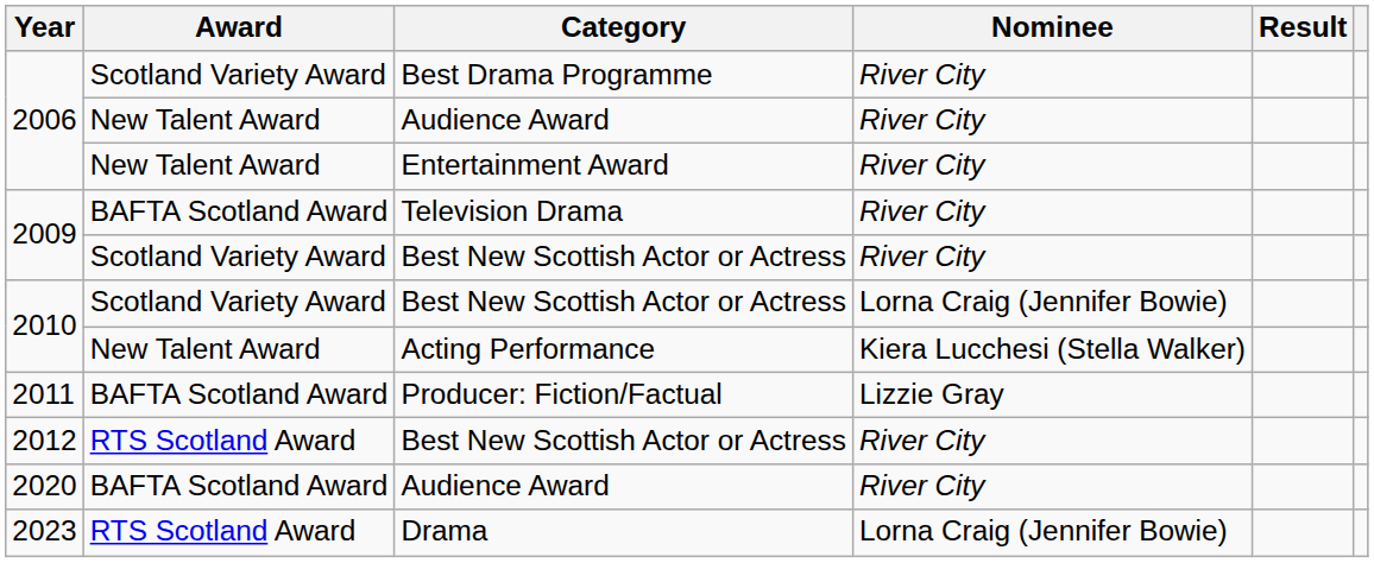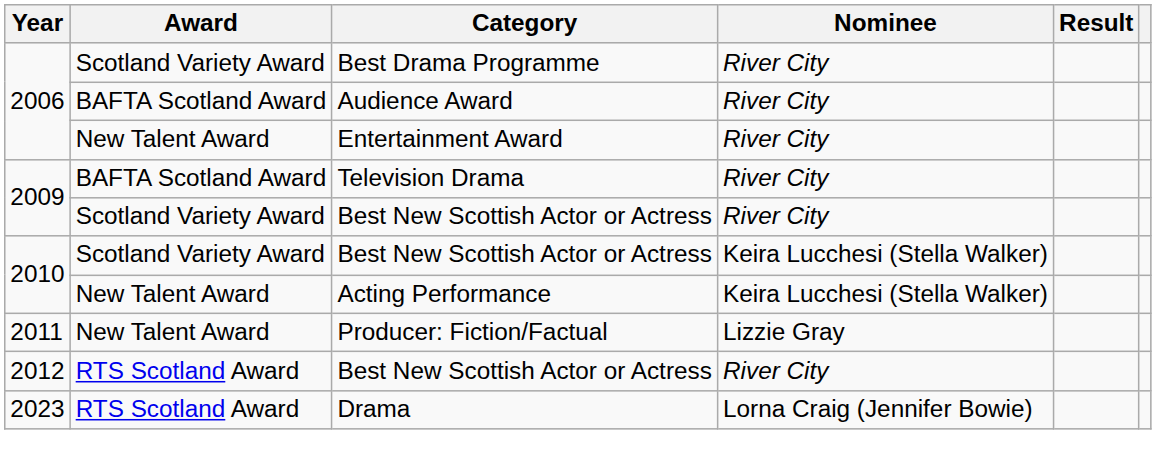 <table class="wikitable">
 <tr>
 <th>Year</th>
 <th>Award</th>
 <th>Category</th>
 <th>Nominee</th>
 <th>Result</th>
 <th></th>
 </tr>
 <tr>
 <td rowspan="3">2006</td>
 <td>Scotland Variety Award</td>
 <td>Best Drama Programme</td>
 <td><em>River City</em></td>
 <td></td>
 <td></td>
 </tr>
 <tr>
-<td>New Talent Award</td>
+<td>BAFTA Scotland Award</td>
 <td>Audience Award</td>
 <td><em>River City</em></td>
 <td></td>
 <td></td>
 </tr>
 <tr>
 <td>New Talent Award</td>
 <td>Entertainment Award</td>
 <td><em>River City</em></td>
 <td></td>
 <td></td>
 </tr>
 <tr>
 <td rowspan="2">2009</td>
 <td>BAFTA Scotland Award</td>
 <td>Television Drama</td>
 <td><em>River City</em></td>
 <td></td>
 <td></td>
 </tr>
 <tr>
 <td>Scotland Variety Award</td>
 <td>Best New Scottish Actor or Actress</td>
 <td><em>River City</em></td>
 <td></td>
 <td></td>
 </tr>
 <tr>
 <td rowspan="2">2010</td>
 <td>Scotland Variety Award</td>
 <td>Best New Scottish Actor or Actress</td>
-<td>Lorna Craig (Jennifer Bowie)</td>
+<td>Keira Lucchesi (Stella Walker)</td>
 <td></td>
 <td></td>
 </tr>
 <tr>
 <td>New Talent Award</td>
 <td>Acting Performance</td>
-<td>Kiera Lucchesi (Stella Walker)</td>
+<td>Keira Lucchesi (Stella Walker)</td>
 <td></td>
 <td></td>
 </tr>
 <tr>
 <td>2011</td>
-<td>BAFTA Scotland Award</td>
+<td>New Talent Award</td>
 <td>Producer: Fiction/Factual</td>
 <td>Lizzie Gray</td>
 <td></td>
 <td></td>
 </tr>
 <tr>
 <td>2012</td>
 <td><a href='#'>RTS Scotland</a> Award</td>
 <td>Best New Scottish Actor or Actress</td>
 <td><em>River City</em></td>
 <td></td>
 <td></td>
 </tr>
 <tr>
-<td>2020</td>
-<td>BAFTA Scotland Award</td>
-<td>Audience Award</td>
-<td><em>River City</em></td>
-<td></td>
-<td></td>
-</tr>
-<tr>
 <td>2023</td>
 <td><a href='#'>RTS Scotland</a> Award</td>
 <td>Drama</td>
 <td>Lorna Craig (Jennifer Bowie)</td>
 <td></td>
 <td></td>
 </tr>
 </table>
